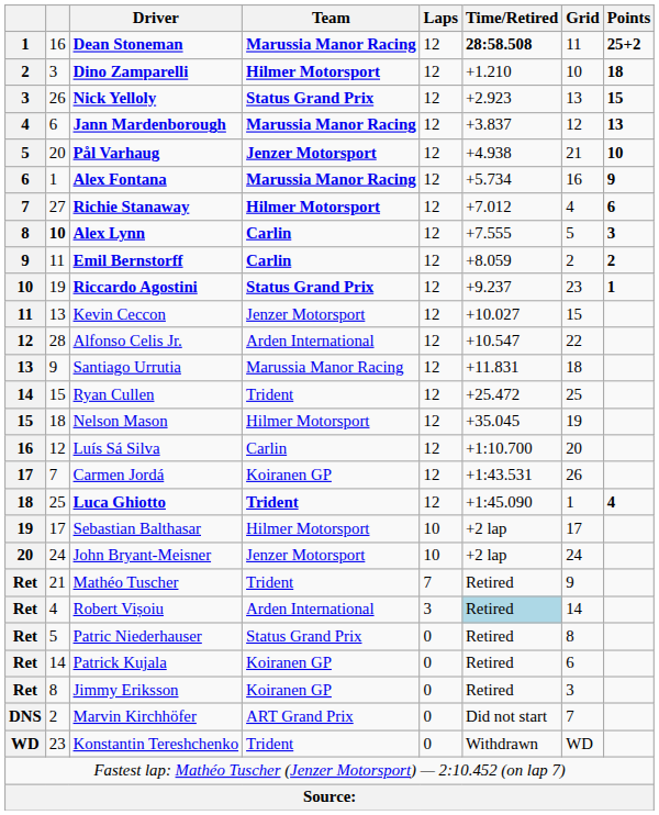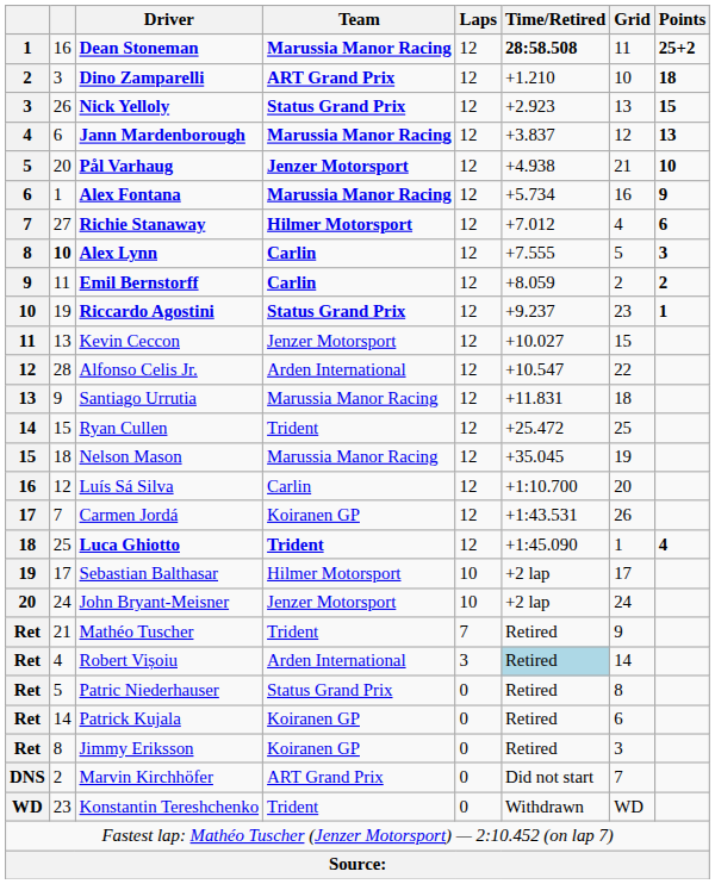 <table class="wikitable" style="font-size:85%">
 <tr>
 <th></th>
 <th></th>
 <th>Driver</th>
 <th>Team</th>
 <th>Laps</th>
 <th>Time/Retired</th>
 <th>Grid</th>
 <th>Points</th>
 </tr>
 <tr>
 <th>1</th>
 <td>16</td>
 <td> <strong><a href='#'>Dean Stoneman</a></strong></td>
 <td><strong><a href='#'>Marussia Manor Racing</a></strong></td>
 <td>12</td>
 <td><strong>28:58.508</strong></td>
 <td>11</td>
 <td><strong>25+2</strong></td>
 </tr>
 <tr>
 <th>2</th>
 <td>3</td>
 <td> <strong><a href='#'>Dino Zamparelli</a></strong></td>
-<td><strong><a href='#'>Hilmer Motorsport</a></strong></td>
+<td><strong><a href='#'>ART Grand Prix</a></strong></td>
 <td>12</td>
 <td>+1.210</td>
 <td>10</td>
 <td><strong>18</strong></td>
 </tr>
 <tr>
 <th>3</th>
 <td>26</td>
 <td> <strong><a href='#'>Nick Yelloly</a></strong></td>
 <td><strong><a href='#'>Status Grand Prix</a></strong></td>
 <td>12</td>
 <td>+2.923</td>
 <td>13</td>
 <td><strong>15</strong></td>
 </tr>
 <tr>
 <th>4</th>
 <td>6</td>
 <td> <strong><a href='#'>Jann Mardenborough</a></strong></td>
 <td><strong><a href='#'>Marussia Manor Racing</a></strong></td>
 <td>12</td>
 <td>+3.837</td>
 <td>12</td>
 <td><strong>13</strong></td>
 </tr>
 <tr>
 <th>5</th>
 <td>20</td>
 <td> <strong><a href='#'>Pål Varhaug</a></strong></td>
 <td><strong><a href='#'>Jenzer Motorsport</a></strong></td>
 <td>12</td>
 <td>+4.938</td>
 <td>21</td>
 <td><strong>10</strong></td>
 </tr>
 <tr>
 <th>6</th>
 <td>1</td>
 <td> <strong><a href='#'>Alex Fontana</a></strong></td>
 <td><strong><a href='#'>Marussia Manor Racing</a></strong></td>
 <td>12</td>
 <td>+5.734</td>
 <td>16</td>
 <td><strong>9</strong></td>
 </tr>
 <tr>
 <th>7</th>
 <td>27</td>
 <td> <strong><a href='#'>Richie Stanaway</a></strong></td>
 <td><strong><a href='#'>Hilmer Motorsport</a></strong></td>
 <td>12</td>
 <td>+7.012</td>
 <td>4</td>
 <td><strong>6</strong></td>
 </tr>
 <tr>
 <th>8</th>
 <td><strong>10</strong></td>
 <td> <strong><a href='#'>Alex Lynn</a></strong></td>
 <td><strong><a href='#'>Carlin</a></strong></td>
 <td>12</td>
 <td>+7.555</td>
 <td>5</td>
 <td><strong>3</strong></td>
 </tr>
 <tr>
 <th>9</th>
 <td>11</td>
 <td> <strong><a href='#'>Emil Bernstorff</a></strong></td>
 <td><strong><a href='#'>Carlin</a></strong></td>
 <td>12</td>
 <td>+8.059</td>
 <td>2</td>
 <td><strong>2</strong></td>
 </tr>
 <tr>
 <th>10</th>
 <td>19</td>
 <td> <strong><a href='#'>Riccardo Agostini</a></strong></td>
 <td><strong><a href='#'>Status Grand Prix</a></strong></td>
 <td>12</td>
 <td>+9.237</td>
 <td>23</td>
 <td><strong>1</strong></td>
 </tr>
 <tr>
 <th>11</th>
 <td>13</td>
 <td> <a href='#'>Kevin Ceccon</a></td>
 <td><a href='#'>Jenzer Motorsport</a></td>
 <td>12</td>
 <td>+10.027</td>
 <td>15</td>
 <td></td>
 </tr>
 <tr>
 <th>12</th>
 <td>28</td>
 <td> <a href='#'>Alfonso Celis Jr.</a></td>
 <td><a href='#'>Arden International</a></td>
 <td>12</td>
 <td>+10.547</td>
 <td>22</td>
 <td></td>
 </tr>
 <tr>
 <th>13</th>
 <td>9</td>
 <td> <a href='#'>Santiago Urrutia</a></td>
 <td><a href='#'>Marussia Manor Racing</a></td>
 <td>12</td>
 <td>+11.831</td>
 <td>18</td>
 <td></td>
 </tr>
 <tr>
 <th>14</th>
 <td>15</td>
 <td> <a href='#'>Ryan Cullen</a></td>
 <td><a href='#'>Trident</a></td>
 <td>12</td>
 <td>+25.472</td>
 <td>25</td>
 <td></td>
 </tr>
 <tr>
 <th>15</th>
 <td>18</td>
 <td> <a href='#'>Nelson Mason</a></td>
-<td><a href='#'>Hilmer Motorsport</a></td>
+<td><a href='#'>Marussia Manor Racing</a></td>
 <td>12</td>
 <td>+35.045</td>
 <td>19</td>
 <td></td>
 </tr>
 <tr>
 <th>16</th>
 <td>12</td>
 <td> <a href='#'>Luís Sá Silva</a></td>
 <td><a href='#'>Carlin</a></td>
 <td>12</td>
 <td>+1:10.700</td>
 <td>20</td>
 <td></td>
 </tr>
 <tr>
 <th>17</th>
 <td>7</td>
 <td> <a href='#'>Carmen Jordá</a></td>
 <td><a href='#'>Koiranen GP</a></td>
 <td>12</td>
 <td>+1:43.531</td>
 <td>26</td>
 <td></td>
 </tr>
 <tr>
 <th>18</th>
 <td>25</td>
 <td> <strong><a href='#'>Luca Ghiotto</a></strong></td>
 <td><strong><a href='#'>Trident</a></strong></td>
 <td>12</td>
 <td>+1:45.090</td>
 <td>1</td>
 <td><strong>4</strong></td>
 </tr>
 <tr>
 <th>19</th>
 <td>17</td>
 <td> <a href='#'>Sebastian Balthasar</a></td>
 <td><a href='#'>Hilmer Motorsport</a></td>
 <td>10</td>
 <td>+2 lap</td>
 <td>17</td>
 <td></td>
 </tr>
 <tr>
 <th>20</th>
 <td>24</td>
 <td> <a href='#'>John Bryant-Meisner</a></td>
 <td><a href='#'>Jenzer Motorsport</a></td>
 <td>10</td>
 <td>+2 lap</td>
 <td>24</td>
 <td></td>
 </tr>
 <tr>
 <th>Ret</th>
 <td>21</td>
 <td> <a href='#'>Mathéo Tuscher</a></td>
 <td><a href='#'>Trident</a></td>
 <td>7</td>
 <td>Retired</td>
 <td>9</td>
 <td></td>
 </tr>
 <tr>
 <th>Ret</th>
 <td>4</td>
 <td> <a href='#'>Robert Vișoiu</a></td>
 <td><a href='#'>Arden International</a></td>
 <td>3</td>
 <td style="background: lightblue;">Retired</td>
 <td>14</td>
 <td></td>
 </tr>
 <tr>
 <th>Ret</th>
 <td>5</td>
 <td> <a href='#'>Patric Niederhauser</a></td>
 <td><a href='#'>Status Grand Prix</a></td>
 <td>0</td>
 <td>Retired</td>
 <td>8</td>
 <td></td>
 </tr>
 <tr>
 <th>Ret</th>
 <td>14</td>
 <td> <a href='#'>Patrick Kujala</a></td>
 <td><a href='#'>Koiranen GP</a></td>
 <td>0</td>
 <td>Retired</td>
 <td>6</td>
 <td></td>
 </tr>
 <tr>
 <th>Ret</th>
 <td>8</td>
 <td> <a href='#'>Jimmy Eriksson</a></td>
 <td><a href='#'>Koiranen GP</a></td>
 <td>0</td>
 <td>Retired</td>
 <td>3</td>
 <td></td>
 </tr>
 <tr>
 <th>DNS</th>
 <td>2</td>
 <td> <a href='#'>Marvin Kirchhöfer</a></td>
 <td><a href='#'>ART Grand Prix</a></td>
 <td>0</td>
 <td>Did not start</td>
 <td>7</td>
 <td></td>
 </tr>
 <tr>
 <th>WD</th>
 <td>23</td>
 <td> <a href='#'>Konstantin Tereshchenko</a></td>
 <td><a href='#'>Trident</a></td>
 <td>0</td>
 <td>Withdrawn</td>
 <td>WD</td>
 <td></td>
 </tr>
 <tr>
 <td colspan="8" align="center"><em>Fastest lap: <a href='#'>Mathéo Tuscher</a> (<a href='#'>Jenzer Motorsport</a>) — 2:10.452 (on lap 7)</em></td>
 </tr>
 <tr>
 <th colspan="8">Source:</th>
 </tr>
 </table>
